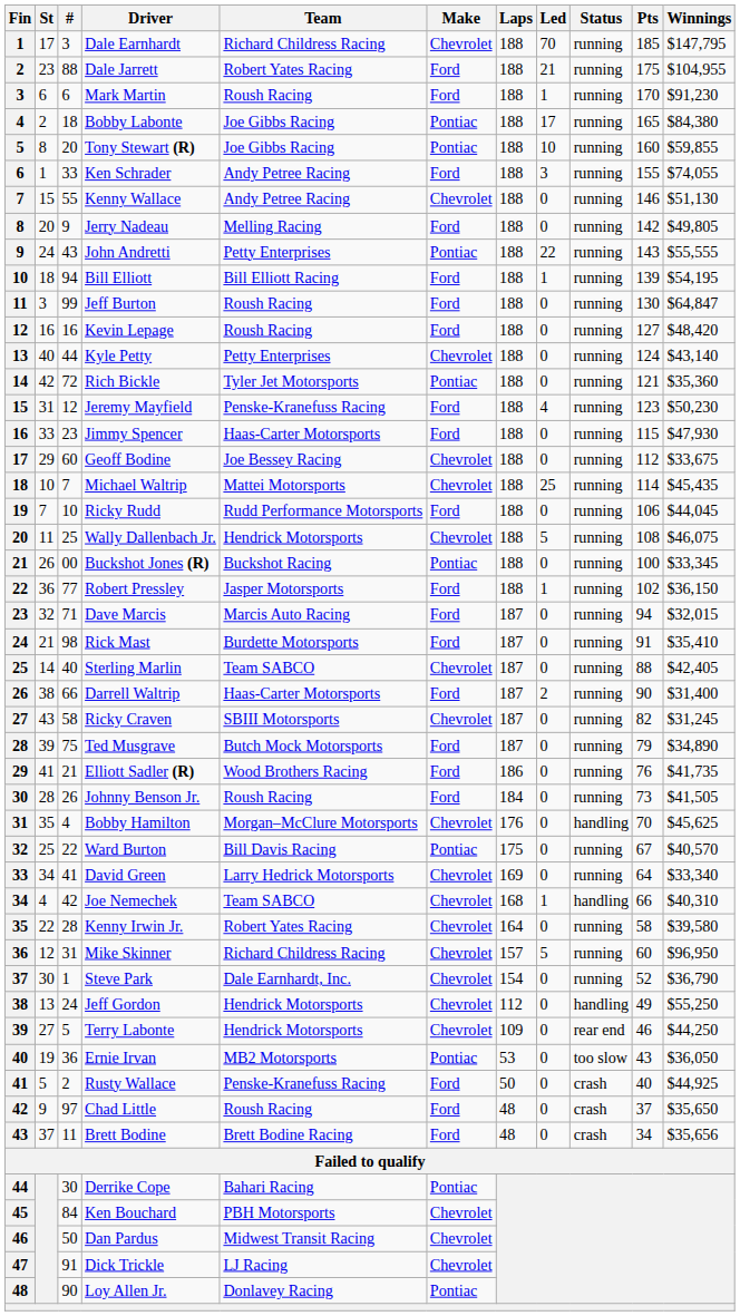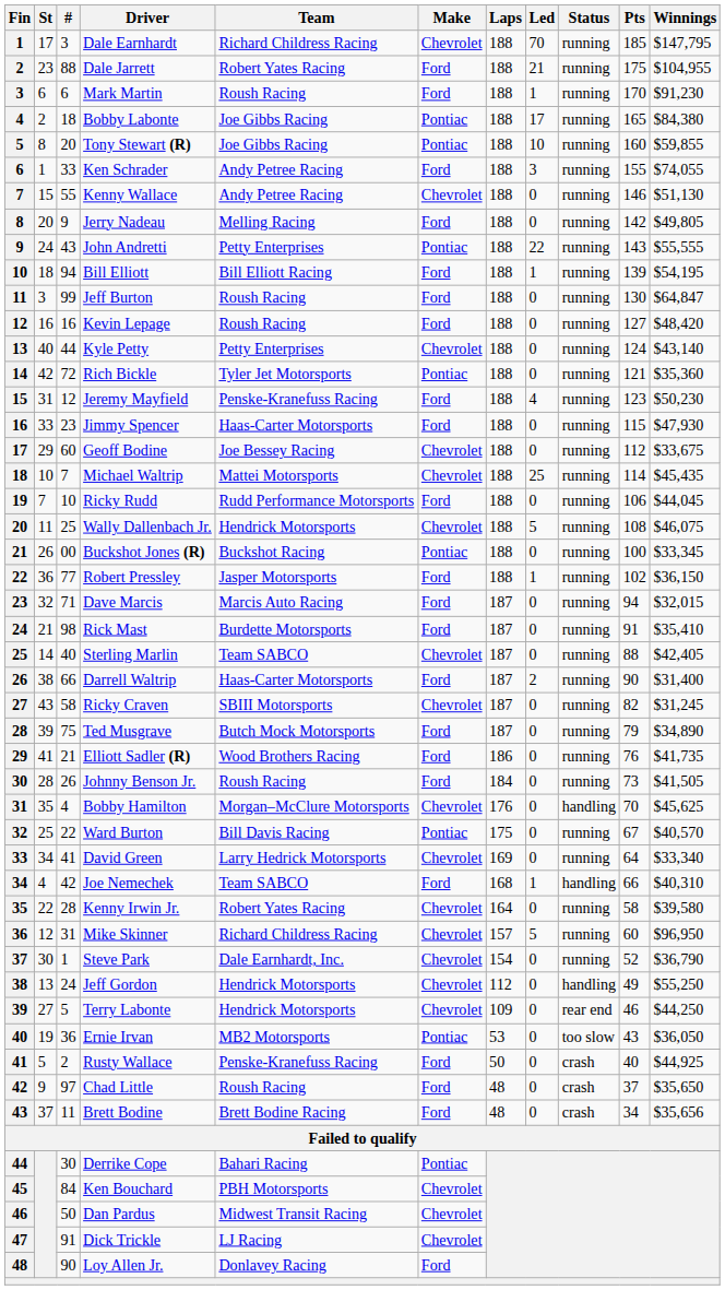 <table class="wikitable" style="font-size:95%">
 <tr>
 <th>Fin</th>
 <th>St</th>
 <th>#</th>
 <th>Driver</th>
 <th>Team</th>
 <th>Make</th>
 <th>Laps</th>
 <th>Led</th>
 <th>Status</th>
 <th>Pts</th>
 <th>Winnings</th>
 </tr>
 <tr>
 <th>1</th>
 <td>17</td>
 <td>3</td>
 <td><a href='#'>Dale Earnhardt</a></td>
 <td><a href='#'>Richard Childress Racing</a></td>
 <td><a href='#'>Chevrolet</a></td>
 <td>188</td>
 <td>70</td>
 <td>running</td>
 <td>185</td>
 <td>$147,795</td>
 </tr>
 <tr>
 <th>2</th>
 <td>23</td>
 <td>88</td>
 <td><a href='#'>Dale Jarrett</a></td>
 <td><a href='#'>Robert Yates Racing</a></td>
 <td><a href='#'>Ford</a></td>
 <td>188</td>
 <td>21</td>
 <td>running</td>
 <td>175</td>
 <td>$104,955</td>
 </tr>
 <tr>
 <th>3</th>
 <td>6</td>
 <td>6</td>
 <td><a href='#'>Mark Martin</a></td>
 <td><a href='#'>Roush Racing</a></td>
 <td><a href='#'>Ford</a></td>
 <td>188</td>
 <td>1</td>
 <td>running</td>
 <td>170</td>
 <td>$91,230</td>
 </tr>
 <tr>
 <th>4</th>
 <td>2</td>
 <td>18</td>
 <td><a href='#'>Bobby Labonte</a></td>
 <td><a href='#'>Joe Gibbs Racing</a></td>
 <td><a href='#'>Pontiac</a></td>
 <td>188</td>
 <td>17</td>
 <td>running</td>
 <td>165</td>
 <td>$84,380</td>
 </tr>
 <tr>
 <th>5</th>
 <td>8</td>
 <td>20</td>
 <td><a href='#'>Tony Stewart</a> <strong>(R)</strong></td>
 <td><a href='#'>Joe Gibbs Racing</a></td>
 <td><a href='#'>Pontiac</a></td>
 <td>188</td>
 <td>10</td>
 <td>running</td>
 <td>160</td>
 <td>$59,855</td>
 </tr>
 <tr>
 <th>6</th>
 <td>1</td>
 <td>33</td>
 <td><a href='#'>Ken Schrader</a></td>
 <td><a href='#'>Andy Petree Racing</a></td>
 <td><a href='#'>Ford</a></td>
 <td>188</td>
 <td>3</td>
 <td>running</td>
 <td>155</td>
 <td>$74,055</td>
 </tr>
 <tr>
 <th>7</th>
 <td>15</td>
 <td>55</td>
 <td><a href='#'>Kenny Wallace</a></td>
 <td><a href='#'>Andy Petree Racing</a></td>
 <td><a href='#'>Chevrolet</a></td>
 <td>188</td>
 <td>0</td>
 <td>running</td>
 <td>146</td>
 <td>$51,130</td>
 </tr>
 <tr>
 <th>8</th>
 <td>20</td>
 <td>9</td>
 <td><a href='#'>Jerry Nadeau</a></td>
 <td><a href='#'>Melling Racing</a></td>
 <td><a href='#'>Ford</a></td>
 <td>188</td>
 <td>0</td>
 <td>running</td>
 <td>142</td>
 <td>$49,805</td>
 </tr>
 <tr>
 <th>9</th>
 <td>24</td>
 <td>43</td>
 <td><a href='#'>John Andretti</a></td>
 <td><a href='#'>Petty Enterprises</a></td>
 <td><a href='#'>Pontiac</a></td>
 <td>188</td>
 <td>22</td>
 <td>running</td>
 <td>143</td>
 <td>$55,555</td>
 </tr>
 <tr>
 <th>10</th>
 <td>18</td>
 <td>94</td>
 <td><a href='#'>Bill Elliott</a></td>
 <td><a href='#'>Bill Elliott Racing</a></td>
 <td><a href='#'>Ford</a></td>
 <td>188</td>
 <td>1</td>
 <td>running</td>
 <td>139</td>
 <td>$54,195</td>
 </tr>
 <tr>
 <th>11</th>
 <td>3</td>
 <td>99</td>
 <td><a href='#'>Jeff Burton</a></td>
 <td><a href='#'>Roush Racing</a></td>
 <td><a href='#'>Ford</a></td>
 <td>188</td>
 <td>0</td>
 <td>running</td>
 <td>130</td>
 <td>$64,847</td>
 </tr>
 <tr>
 <th>12</th>
 <td>16</td>
 <td>16</td>
 <td><a href='#'>Kevin Lepage</a></td>
 <td><a href='#'>Roush Racing</a></td>
 <td><a href='#'>Ford</a></td>
 <td>188</td>
 <td>0</td>
 <td>running</td>
 <td>127</td>
 <td>$48,420</td>
 </tr>
 <tr>
 <th>13</th>
 <td>40</td>
 <td>44</td>
 <td><a href='#'>Kyle Petty</a></td>
 <td><a href='#'>Petty Enterprises</a></td>
 <td><a href='#'>Chevrolet</a></td>
 <td>188</td>
 <td>0</td>
 <td>running</td>
 <td>124</td>
 <td>$43,140</td>
 </tr>
 <tr>
 <th>14</th>
 <td>42</td>
 <td>72</td>
 <td><a href='#'>Rich Bickle</a></td>
 <td><a href='#'>Tyler Jet Motorsports</a></td>
 <td><a href='#'>Pontiac</a></td>
 <td>188</td>
 <td>0</td>
 <td>running</td>
 <td>121</td>
 <td>$35,360</td>
 </tr>
 <tr>
 <th>15</th>
 <td>31</td>
 <td>12</td>
 <td><a href='#'>Jeremy Mayfield</a></td>
 <td><a href='#'>Penske-Kranefuss Racing</a></td>
 <td><a href='#'>Ford</a></td>
 <td>188</td>
 <td>4</td>
 <td>running</td>
 <td>123</td>
 <td>$50,230</td>
 </tr>
 <tr>
 <th>16</th>
 <td>33</td>
 <td>23</td>
 <td><a href='#'>Jimmy Spencer</a></td>
 <td><a href='#'>Haas-Carter Motorsports</a></td>
 <td><a href='#'>Ford</a></td>
 <td>188</td>
 <td>0</td>
 <td>running</td>
 <td>115</td>
 <td>$47,930</td>
 </tr>
 <tr>
 <th>17</th>
 <td>29</td>
 <td>60</td>
 <td><a href='#'>Geoff Bodine</a></td>
 <td><a href='#'>Joe Bessey Racing</a></td>
 <td><a href='#'>Chevrolet</a></td>
 <td>188</td>
 <td>0</td>
 <td>running</td>
 <td>112</td>
 <td>$33,675</td>
 </tr>
 <tr>
 <th>18</th>
 <td>10</td>
 <td>7</td>
 <td><a href='#'>Michael Waltrip</a></td>
 <td><a href='#'>Mattei Motorsports</a></td>
 <td><a href='#'>Chevrolet</a></td>
 <td>188</td>
 <td>25</td>
 <td>running</td>
 <td>114</td>
 <td>$45,435</td>
 </tr>
 <tr>
 <th>19</th>
 <td>7</td>
 <td>10</td>
 <td><a href='#'>Ricky Rudd</a></td>
 <td><a href='#'>Rudd Performance Motorsports</a></td>
 <td><a href='#'>Ford</a></td>
 <td>188</td>
 <td>0</td>
 <td>running</td>
 <td>106</td>
 <td>$44,045</td>
 </tr>
 <tr>
 <th>20</th>
 <td>11</td>
 <td>25</td>
 <td><a href='#'>Wally Dallenbach Jr.</a></td>
 <td><a href='#'>Hendrick Motorsports</a></td>
 <td><a href='#'>Chevrolet</a></td>
 <td>188</td>
 <td>5</td>
 <td>running</td>
 <td>108</td>
 <td>$46,075</td>
 </tr>
 <tr>
 <th>21</th>
 <td>26</td>
 <td>00</td>
 <td><a href='#'>Buckshot Jones</a> <strong>(R)</strong></td>
 <td><a href='#'>Buckshot Racing</a></td>
 <td><a href='#'>Pontiac</a></td>
 <td>188</td>
 <td>0</td>
 <td>running</td>
 <td>100</td>
 <td>$33,345</td>
 </tr>
 <tr>
 <th>22</th>
 <td>36</td>
 <td>77</td>
 <td><a href='#'>Robert Pressley</a></td>
 <td><a href='#'>Jasper Motorsports</a></td>
 <td><a href='#'>Ford</a></td>
 <td>188</td>
 <td>1</td>
 <td>running</td>
 <td>102</td>
 <td>$36,150</td>
 </tr>
 <tr>
 <th>23</th>
 <td>32</td>
 <td>71</td>
 <td><a href='#'>Dave Marcis</a></td>
 <td><a href='#'>Marcis Auto Racing</a></td>
 <td><a href='#'>Ford</a></td>
 <td>187</td>
 <td>0</td>
 <td>running</td>
 <td>94</td>
 <td>$32,015</td>
 </tr>
 <tr>
 <th>24</th>
 <td>21</td>
 <td>98</td>
 <td><a href='#'>Rick Mast</a></td>
 <td><a href='#'>Burdette Motorsports</a></td>
 <td><a href='#'>Ford</a></td>
 <td>187</td>
 <td>0</td>
 <td>running</td>
 <td>91</td>
 <td>$35,410</td>
 </tr>
 <tr>
 <th>25</th>
 <td>14</td>
 <td>40</td>
 <td><a href='#'>Sterling Marlin</a></td>
 <td><a href='#'>Team SABCO</a></td>
 <td><a href='#'>Chevrolet</a></td>
 <td>187</td>
 <td>0</td>
 <td>running</td>
 <td>88</td>
 <td>$42,405</td>
 </tr>
 <tr>
 <th>26</th>
 <td>38</td>
 <td>66</td>
 <td><a href='#'>Darrell Waltrip</a></td>
 <td><a href='#'>Haas-Carter Motorsports</a></td>
 <td><a href='#'>Ford</a></td>
 <td>187</td>
 <td>2</td>
 <td>running</td>
 <td>90</td>
 <td>$31,400</td>
 </tr>
 <tr>
 <th>27</th>
 <td>43</td>
 <td>58</td>
 <td><a href='#'>Ricky Craven</a></td>
 <td><a href='#'>SBIII Motorsports</a></td>
 <td><a href='#'>Chevrolet</a></td>
 <td>187</td>
 <td>0</td>
 <td>running</td>
 <td>82</td>
 <td>$31,245</td>
 </tr>
 <tr>
 <th>28</th>
 <td>39</td>
 <td>75</td>
 <td><a href='#'>Ted Musgrave</a></td>
 <td><a href='#'>Butch Mock Motorsports</a></td>
 <td><a href='#'>Ford</a></td>
 <td>187</td>
 <td>0</td>
 <td>running</td>
 <td>79</td>
 <td>$34,890</td>
 </tr>
 <tr>
 <th>29</th>
 <td>41</td>
 <td>21</td>
 <td><a href='#'>Elliott Sadler</a> <strong>(R)</strong></td>
 <td><a href='#'>Wood Brothers Racing</a></td>
 <td><a href='#'>Ford</a></td>
 <td>186</td>
 <td>0</td>
 <td>running</td>
 <td>76</td>
 <td>$41,735</td>
 </tr>
 <tr>
 <th>30</th>
 <td>28</td>
 <td>26</td>
 <td><a href='#'>Johnny Benson Jr.</a></td>
 <td><a href='#'>Roush Racing</a></td>
 <td><a href='#'>Ford</a></td>
 <td>184</td>
 <td>0</td>
 <td>running</td>
 <td>73</td>
 <td>$41,505</td>
 </tr>
 <tr>
 <th>31</th>
 <td>35</td>
 <td>4</td>
 <td><a href='#'>Bobby Hamilton</a></td>
 <td><a href='#'>Morgan–McClure Motorsports</a></td>
 <td><a href='#'>Chevrolet</a></td>
 <td>176</td>
 <td>0</td>
 <td>handling</td>
 <td>70</td>
 <td>$45,625</td>
 </tr>
 <tr>
 <th>32</th>
 <td>25</td>
 <td>22</td>
 <td><a href='#'>Ward Burton</a></td>
 <td><a href='#'>Bill Davis Racing</a></td>
 <td><a href='#'>Pontiac</a></td>
 <td>175</td>
 <td>0</td>
 <td>running</td>
 <td>67</td>
 <td>$40,570</td>
 </tr>
 <tr>
 <th>33</th>
 <td>34</td>
 <td>41</td>
 <td><a href='#'>David Green</a></td>
 <td><a href='#'>Larry Hedrick Motorsports</a></td>
 <td><a href='#'>Chevrolet</a></td>
 <td>169</td>
 <td>0</td>
 <td>running</td>
 <td>64</td>
 <td>$33,340</td>
 </tr>
 <tr>
 <th>34</th>
 <td>4</td>
 <td>42</td>
 <td><a href='#'>Joe Nemechek</a></td>
 <td><a href='#'>Team SABCO</a></td>
-<td><a href='#'>Chevrolet</a></td>
+<td><a href='#'>Ford</a></td>
 <td>168</td>
 <td>1</td>
 <td>handling</td>
 <td>66</td>
 <td>$40,310</td>
 </tr>
 <tr>
 <th>35</th>
 <td>22</td>
 <td>28</td>
 <td><a href='#'>Kenny Irwin Jr.</a></td>
 <td><a href='#'>Robert Yates Racing</a></td>
 <td><a href='#'>Chevrolet</a></td>
 <td>164</td>
 <td>0</td>
 <td>running</td>
 <td>58</td>
 <td>$39,580</td>
 </tr>
 <tr>
 <th>36</th>
 <td>12</td>
 <td>31</td>
 <td><a href='#'>Mike Skinner</a></td>
 <td><a href='#'>Richard Childress Racing</a></td>
 <td><a href='#'>Chevrolet</a></td>
 <td>157</td>
 <td>5</td>
 <td>running</td>
 <td>60</td>
 <td>$96,950</td>
 </tr>
 <tr>
 <th>37</th>
 <td>30</td>
 <td>1</td>
 <td><a href='#'>Steve Park</a></td>
 <td><a href='#'>Dale Earnhardt, Inc.</a></td>
 <td><a href='#'>Chevrolet</a></td>
 <td>154</td>
 <td>0</td>
 <td>running</td>
 <td>52</td>
 <td>$36,790</td>
 </tr>
 <tr>
 <th>38</th>
 <td>13</td>
 <td>24</td>
 <td><a href='#'>Jeff Gordon</a></td>
 <td><a href='#'>Hendrick Motorsports</a></td>
 <td><a href='#'>Chevrolet</a></td>
 <td>112</td>
 <td>0</td>
 <td>handling</td>
 <td>49</td>
 <td>$55,250</td>
 </tr>
 <tr>
 <th>39</th>
 <td>27</td>
 <td>5</td>
 <td><a href='#'>Terry Labonte</a></td>
 <td><a href='#'>Hendrick Motorsports</a></td>
 <td><a href='#'>Chevrolet</a></td>
 <td>109</td>
 <td>0</td>
 <td>rear end</td>
 <td>46</td>
 <td>$44,250</td>
 </tr>
 <tr>
 <th>40</th>
 <td>19</td>
 <td>36</td>
 <td><a href='#'>Ernie Irvan</a></td>
 <td><a href='#'>MB2 Motorsports</a></td>
 <td><a href='#'>Pontiac</a></td>
 <td>53</td>
 <td>0</td>
 <td>too slow</td>
 <td>43</td>
 <td>$36,050</td>
 </tr>
 <tr>
 <th>41</th>
 <td>5</td>
 <td>2</td>
 <td><a href='#'>Rusty Wallace</a></td>
 <td><a href='#'>Penske-Kranefuss Racing</a></td>
 <td><a href='#'>Ford</a></td>
 <td>50</td>
 <td>0</td>
 <td>crash</td>
 <td>40</td>
 <td>$44,925</td>
 </tr>
 <tr>
 <th>42</th>
 <td>9</td>
 <td>97</td>
 <td><a href='#'>Chad Little</a></td>
 <td><a href='#'>Roush Racing</a></td>
 <td><a href='#'>Ford</a></td>
 <td>48</td>
 <td>0</td>
 <td>crash</td>
 <td>37</td>
 <td>$35,650</td>
 </tr>
 <tr>
 <th>43</th>
 <td>37</td>
 <td>11</td>
 <td><a href='#'>Brett Bodine</a></td>
 <td><a href='#'>Brett Bodine Racing</a></td>
 <td><a href='#'>Ford</a></td>
 <td>48</td>
 <td>0</td>
 <td>crash</td>
 <td>34</td>
 <td>$35,656</td>
 </tr>
 <tr>
 <th colspan="11">Failed to qualify</th>
 </tr>
 <tr>
 <th>44</th>
 <th rowspan="5"></th>
 <td>30</td>
 <td><a href='#'>Derrike Cope</a></td>
 <td><a href='#'>Bahari Racing</a></td>
 <td><a href='#'>Pontiac</a></td>
 <th colspan="5" rowspan="5"></th>
 </tr>
 <tr>
 <th>45</th>
 <td>84</td>
 <td><a href='#'>Ken Bouchard</a></td>
 <td><a href='#'>PBH Motorsports</a></td>
 <td><a href='#'>Chevrolet</a></td>
 </tr>
 <tr>
 <th>46</th>
 <td>50</td>
 <td><a href='#'>Dan Pardus</a></td>
 <td><a href='#'>Midwest Transit Racing</a></td>
 <td><a href='#'>Chevrolet</a></td>
 </tr>
 <tr>
 <th>47</th>
 <td>91</td>
 <td><a href='#'>Dick Trickle</a></td>
 <td><a href='#'>LJ Racing</a></td>
 <td><a href='#'>Chevrolet</a></td>
 </tr>
 <tr>
 <th>48</th>
 <td>90</td>
 <td><a href='#'>Loy Allen Jr.</a></td>
 <td><a href='#'>Donlavey Racing</a></td>
-<td><a href='#'>Pontiac</a></td>
+<td><a href='#'>Ford</a></td>
 </tr>
 <tr>
 <th colspan="11"></th>
 </tr>
 </table>
